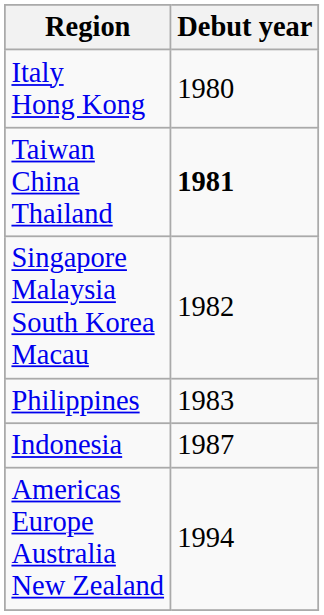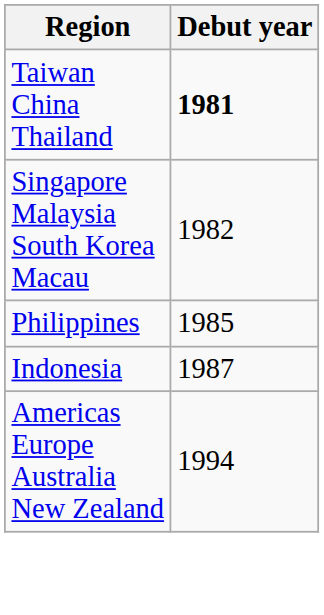 <table class="wikitable sortable">
 <tr>
 <th>Region</th>
 <th>Debut year</th>
-</tr>
-<tr>
-<td><a href='#'>Italy</a><br><a href='#'>Hong Kong</a></td>
-<td>1980</td>
 </tr>
 <tr>
 <td><a href='#'>Taiwan</a><br><a href='#'>China</a><br><a href='#'>Thailand</a></td>
 <td><strong>1981</strong></td>
 </tr>
 <tr>
 <td><a href='#'>Singapore</a><br><a href='#'>Malaysia</a><br><a href='#'>South Korea</a><br><a href='#'>Macau</a></td>
 <td>1982</td>
 </tr>
 <tr>
 <td><a href='#'>Philippines</a></td>
-<td>1983</td>
+<td>1985</td>
 </tr>
 <tr>
 <td><a href='#'>Indonesia</a></td>
 <td>1987</td>
 </tr>
 <tr>
 <td><a href='#'>Americas</a><br><a href='#'>Europe</a><br><a href='#'>Australia</a><br><a href='#'>New Zealand</a></td>
 <td>1994</td>
 </tr>
 </table>
